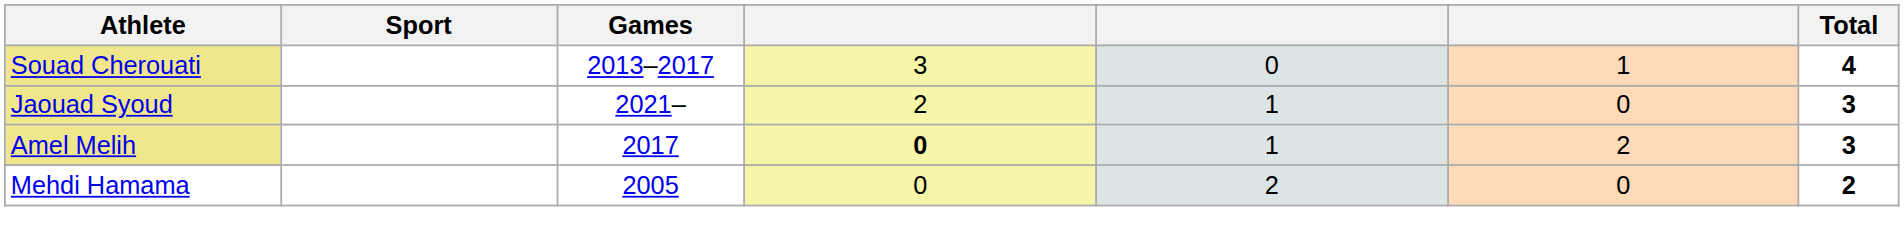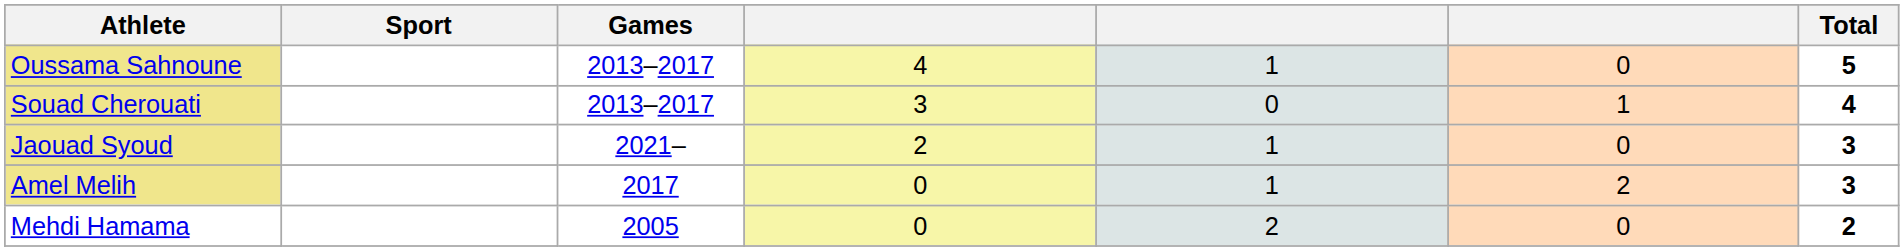 <table class="wikitable" width=68% style="font-size:90%; text-align:center;">
 <tr>
 <th width=150>Athlete</th>
 <th width=150>Sport</th>
 <th width=100>Games</th>
 <th></th>
 <th></th>
 <th></th>
 <th width=50>Total</th>
+</tr>
+<tr align="center" valign="middle" bgcolor="#FFFFFF">
+<td align=left bgcolor=Khaki><a href='#'>Oussama Sahnoune</a></td>
+<td align=left></td>
+<td><a href='#'>2013</a>–<a href='#'>2017</a></td>
+<td style="background:#F7F6A8;">4</td>
+<td style="background:#DCE5E5;">1</td>
+<td style="background:#FFDAB9;">0</td>
+<td><strong>5</strong></td>
 </tr>
 <tr align="center" valign="middle" bgcolor="#FFFFFF">
 <td align=left bgcolor=Khaki><a href='#'>Souad Cherouati</a></td>
 <td align=left></td>
 <td><a href='#'>2013</a>–<a href='#'>2017</a></td>
 <td style="background:#F7F6A8;">3</td>
 <td style="background:#DCE5E5;">0</td>
 <td style="background:#FFDAB9;">1</td>
 <td><strong>4</strong></td>
 </tr>
 <tr align="center" valign="middle" bgcolor="#FFFFFF">
 <td align=left bgcolor=Khaki><a href='#'>Jaouad Syoud</a></td>
 <td align=left></td>
 <td><a href='#'>2021</a>–</td>
 <td style="background:#F7F6A8;">2</td>
 <td style="background:#DCE5E5;">1</td>
 <td style="background:#FFDAB9;">0</td>
 <td><strong>3</strong></td>
 </tr>
 <tr align="center" valign="middle" bgcolor="#FFFFFF">
 <td align=left bgcolor=khaki><a href='#'>Amel Melih</a></td>
 <td align=left></td>
 <td><a href='#'>2017</a></td>
-<td style="background:#F7F6A8;"><strong>0</strong></td>
+<td style="background:#F7F6A8;">0</td>
 <td style="background:#DCE5E5;">1</td>
 <td style="background:#FFDAB9;">2</td>
 <td><strong>3</strong></td>
 </tr>
 <tr align="center" valign="middle" bgcolor="#FFFFFF">
 <td align=left><a href='#'>Mehdi Hamama</a></td>
 <td align=left></td>
 <td><a href='#'>2005</a></td>
 <td style="background:#F7F6A8;">0</td>
 <td style="background:#DCE5E5;">2</td>
 <td style="background:#FFDAB9;">0</td>
 <td><strong>2</strong></td>
 </tr>
 </table>
